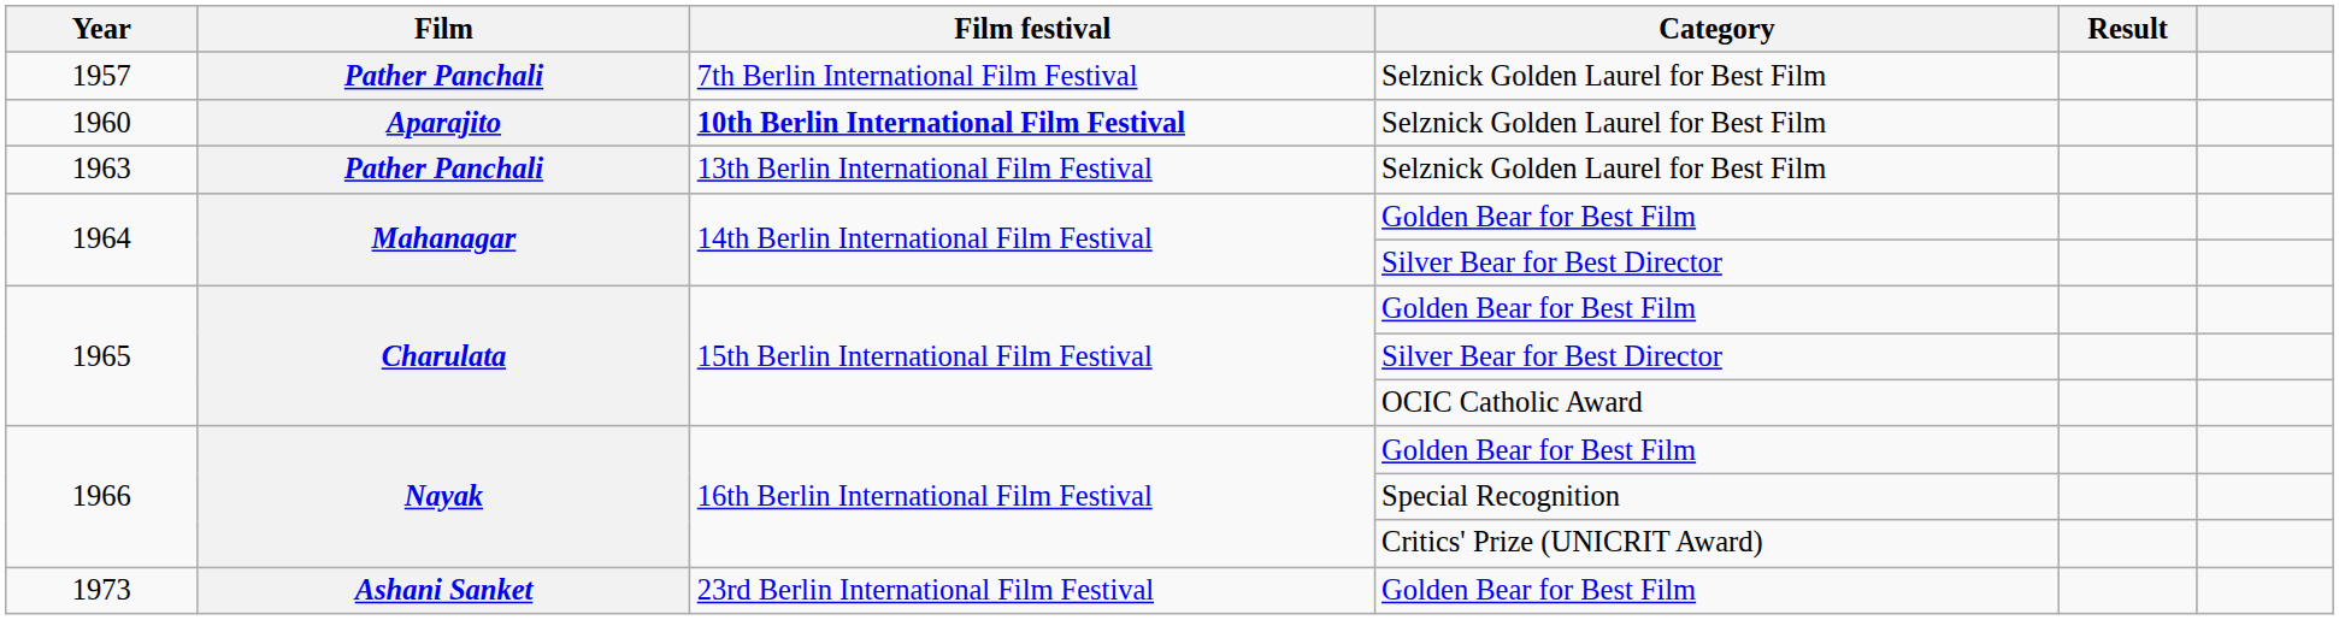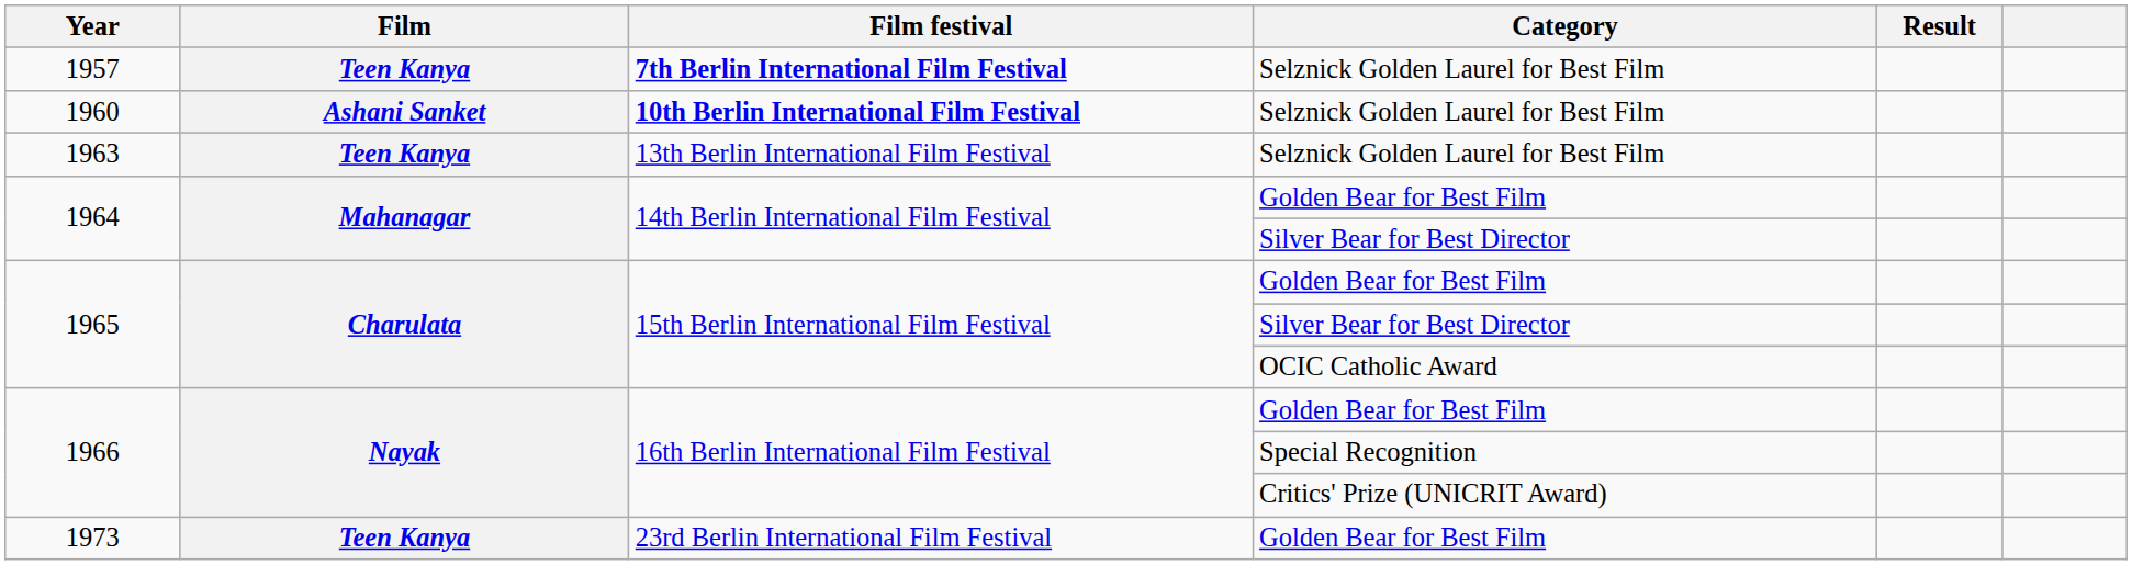 <table class="wikitable plainrowheaders sortable" style="width:100%">
 <tr>
 <th scope="col" style="width:7%">Year</th>
 <th scope="col" style="width:18%">Film</th>
 <th scope="col" style="width:25%">Film festival</th>
 <th scope="col" style="width:25%">Category</th>
 <th scope="col" style="width:5%">Result</th>
 <th scope="col" style="width:5%" class="unsortable"></th>
 </tr>
 <tr>
 <td style="text-align:center;">1957</td>
-<th scope="row"><em><a href='#'>Pather Panchali</a></em></th>
-<td><a href='#'>7th Berlin International Film Festival</a></td>
+<th scope="row"><em><a href='#'>Teen Kanya</a></em></th>
+<td><strong><a href='#'>7th Berlin International Film Festival</a></strong></td>
 <td>Selznick Golden Laurel for Best Film</td>
 <td></td>
 <td style="text-align:center;"></td>
 </tr>
 <tr>
 <td style="text-align:center;">1960</td>
-<th scope="row"><em><a href='#'>Aparajito</a></em></th>
+<th scope="row"><em><a href='#'>Ashani Sanket</a></em></th>
 <td><strong><a href='#'>10th Berlin International Film Festival</a></strong></td>
 <td>Selznick Golden Laurel for Best Film</td>
 <td></td>
 <td style="text-align:center;"></td>
 </tr>
 <tr>
 <td style="text-align:center;">1963</td>
-<th scope="row"><em><a href='#'>Pather Panchali</a></em></th>
+<th scope="row"><em><a href='#'>Teen Kanya</a></em></th>
 <td><a href='#'>13th Berlin International Film Festival</a></td>
 <td>Selznick Golden Laurel for Best Film</td>
 <td></td>
 <td style="text-align:center;"></td>
 </tr>
 <tr>
 <td style="text-align:center;" rowspan="2">1964</td>
 <th scope="row" rowspan="2"><em><a href='#'>Mahanagar</a></em></th>
 <td rowspan="2"><a href='#'>14th Berlin International Film Festival</a></td>
 <td><a href='#'>Golden Bear for Best Film</a></td>
 <td></td>
 <td style="text-align:center;"></td>
 </tr>
 <tr>
 <td><a href='#'>Silver Bear for Best Director</a></td>
 <td></td>
 <td style="text-align:center;"></td>
 </tr>
 <tr>
 <td style="text-align:center;" rowspan="3">1965</td>
 <th scope="row" rowspan="3"><em><a href='#'>Charulata</a></em></th>
 <td rowspan="3"><a href='#'>15th Berlin International Film Festival</a></td>
 <td><a href='#'>Golden Bear for Best Film</a></td>
 <td></td>
 <td style="text-align:center;"></td>
 </tr>
 <tr>
 <td><a href='#'>Silver Bear for Best Director</a></td>
 <td></td>
 <td style="text-align:center;"></td>
 </tr>
 <tr>
 <td>OCIC Catholic Award</td>
 <td></td>
 <td style="text-align:center;"></td>
 </tr>
 <tr>
 <td style="text-align:center;" rowspan="3">1966</td>
 <th scope="row" rowspan="3"><em><a href='#'>Nayak</a></em></th>
 <td rowspan="3"><a href='#'>16th Berlin International Film Festival</a></td>
 <td><a href='#'>Golden Bear for Best Film</a></td>
 <td></td>
 <td style="text-align:center;"></td>
 </tr>
 <tr>
 <td>Special Recognition</td>
 <td></td>
 <td style="text-align:center;"></td>
 </tr>
 <tr>
 <td>Critics' Prize (UNICRIT Award)</td>
 <td></td>
 <td style="text-align:center;"></td>
 </tr>
 <tr>
 <td style="text-align:center;">1973</td>
-<th scope="row"><em><a href='#'>Ashani Sanket</a></em></th>
+<th scope="row"><em><a href='#'>Teen Kanya</a></em></th>
 <td><a href='#'>23rd Berlin International Film Festival</a></td>
 <td><a href='#'>Golden Bear for Best Film</a></td>
 <td></td>
 <td style="text-align:center;"></td>
 </tr>
 </table>
